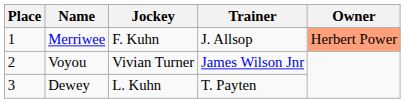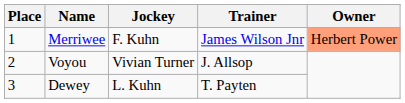 <table class="wikitable">
 <tr>
 <th>Place</th>
 <th>Name</th>
 <th>Jockey</th>
 <th>Trainer</th>
 <th>Owner</th>
 </tr>
 <tr>
 <td>1</td>
 <td><a href='#'>Merriwee</a></td>
 <td>F. Kuhn</td>
-<td>J. Allsop</td>
+<td><a href='#'>James Wilson Jnr</a></td>
 <td style="background: lightsalmon;">Herbert Power</td>
 </tr>
 <tr>
 <td>2</td>
 <td>Voyou</td>
 <td>Vivian Turner</td>
-<td><a href='#'>James Wilson Jnr</a></td>
+<td>J. Allsop</td>
 </tr>
 <tr>
 <td>3</td>
 <td>Dewey</td>
 <td>L. Kuhn</td>
 <td>T. Payten</td>
 </tr>
 </table>
